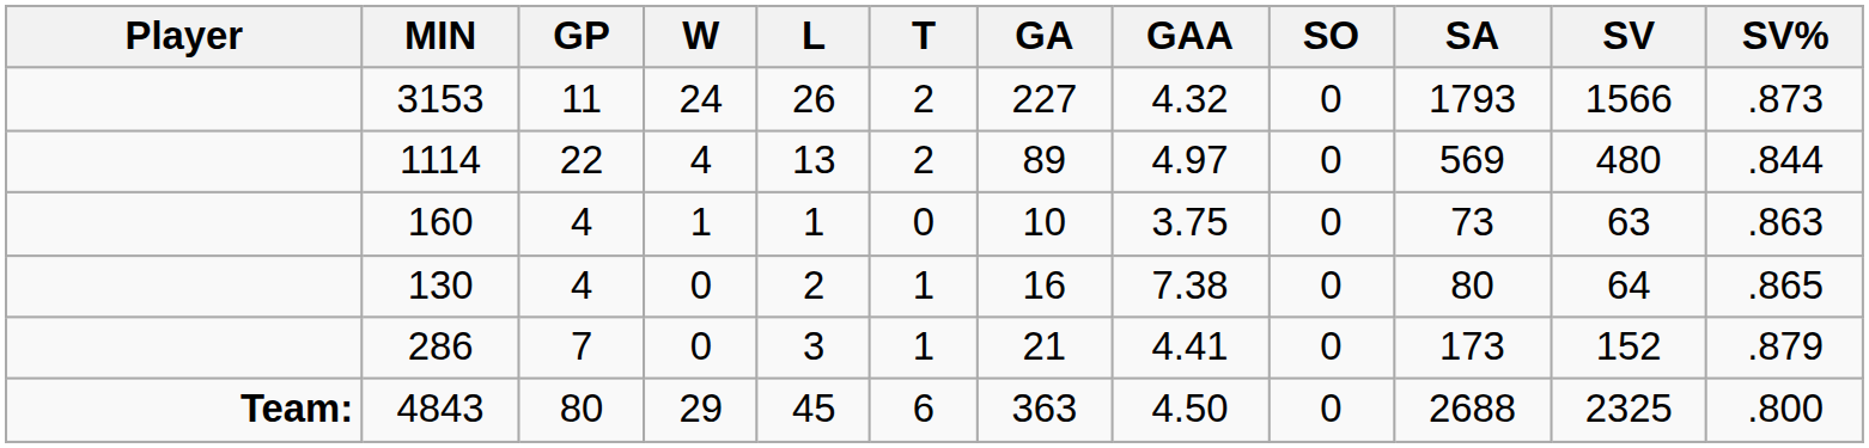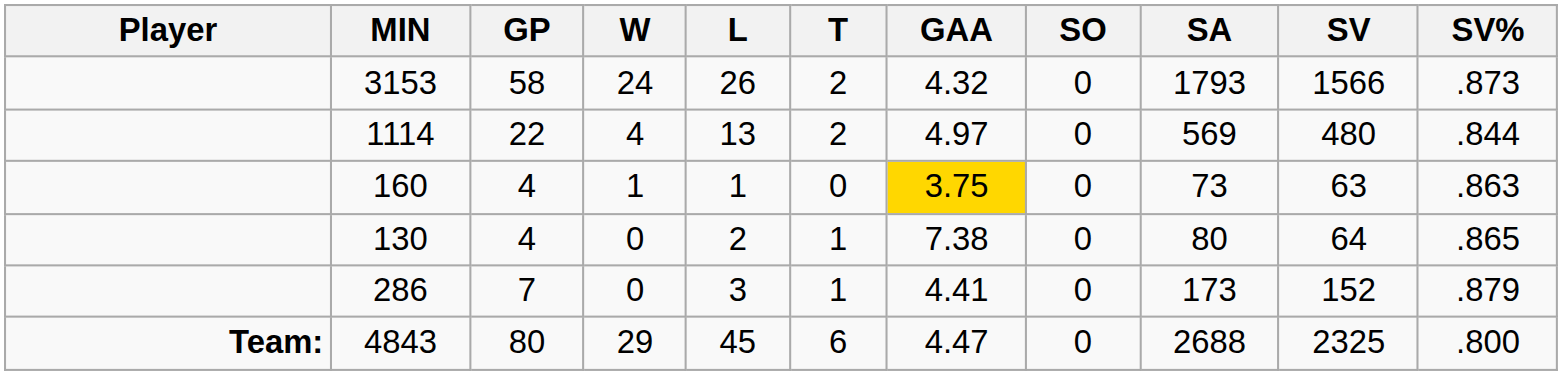 <table class="wikitable sortable" width="60%">
 <tr>
 <th bgcolor="#DDDDFF" width="10%">Player</th>
 <th width="3%" bgcolor="#DDDDFF" title="Minutes played">MIN</th>
 <th width="3%" bgcolor="#DDDDFF" title="Games played in">GP</th>
 <th width="3%" bgcolor="#DDDDFF" title="Games played in">W</th>
 <th width="3%" bgcolor="#DDDDFF"title="Games played in">L</th>
 <th width="3%" bgcolor="#DDDDFF" title="Ties">T</th>
-<th width="3%" bgcolor="#DDDDFF" title="Goals against">GA</th>
 <th width="3%" bgcolor="#DDDDFF" title="Goals against average">GAA</th>
 <th width="3%" bgcolor="#DDDDFF"title="Shut-outs">SO</th>
 <th width="3%" bgcolor="#DDDDFF" title="Shots against">SA</th>
 <th width="3%" bgcolor="#DDDDFF" title="Shots saved">SV</th>
 <th width="3%" bgcolor="#DDDDFF" title="Save percentage">SV%</th>
 </tr>
 <tr align="center">
 <td align="right"></td>
 <td>3153</td>
-<td>11</td>
+<td>58</td>
 <td>24</td>
 <td>26</td>
 <td>2</td>
-<td>227</td>
 <td>4.32</td>
 <td>0</td>
 <td>1793</td>
 <td>1566</td>
 <td>.873</td>
 </tr>
 <tr align="center">
 <td align="right"></td>
 <td>1114</td>
 <td>22</td>
 <td>4</td>
 <td>13</td>
 <td>2</td>
-<td>89</td>
 <td>4.97</td>
 <td>0</td>
 <td>569</td>
 <td>480</td>
 <td>.844</td>
 </tr>
 <tr align="center">
 <td align="right"></td>
 <td>160</td>
 <td>4</td>
 <td>1</td>
 <td>1</td>
 <td>0</td>
-<td>10</td>
-<td>3.75</td>
+<td style="background: gold;">3.75</td>
 <td>0</td>
 <td>73</td>
 <td>63</td>
 <td>.863</td>
 </tr>
 <tr align="center">
 <td align="right"></td>
 <td>130</td>
 <td>4</td>
 <td>0</td>
 <td>2</td>
 <td>1</td>
-<td>16</td>
 <td>7.38</td>
 <td>0</td>
 <td>80</td>
 <td>64</td>
 <td>.865</td>
 </tr>
 <tr align="center">
 <td align="right"></td>
 <td>286</td>
 <td>7</td>
 <td>0</td>
 <td>3</td>
 <td>1</td>
-<td>21</td>
 <td>4.41</td>
 <td>0</td>
 <td>173</td>
 <td>152</td>
 <td>.879</td>
 </tr>
 <tr align="center">
 <td align="right"><strong>Team:</strong></td>
 <td>4843</td>
 <td>80</td>
 <td>29</td>
 <td>45</td>
 <td>6</td>
-<td>363</td>
-<td>4.50</td>
+<td>4.47</td>
 <td>0</td>
 <td>2688</td>
 <td>2325</td>
 <td>.800</td>
 </tr>
 </table>
